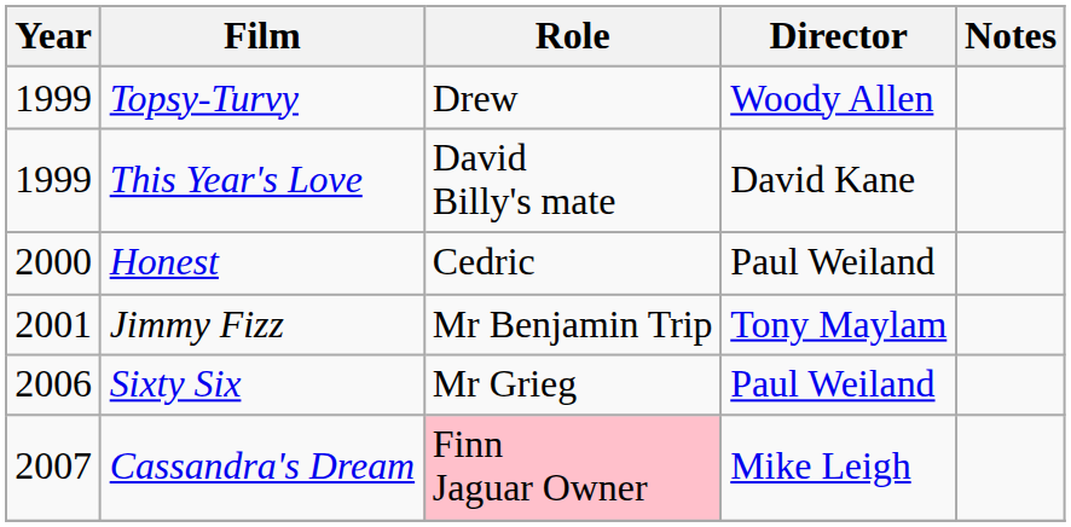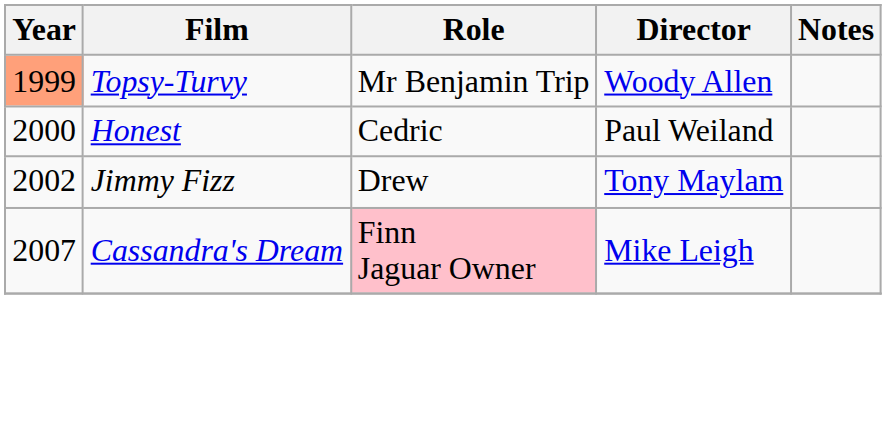 <table class="wikitable" style="empty-cells: show; border-collapse: collapse">
 <tr>
 <th>Year</th>
 <th>Film</th>
 <th>Role</th>
 <th>Director</th>
 <th>Notes</th>
 </tr>
 <tr>
-<td>1999</td>
+<td style="background: lightsalmon;">1999</td>
 <td><em><a href='#'>Topsy-Turvy</a></em></td>
-<td>Drew</td>
+<td>Mr Benjamin Trip</td>
 <td><a href='#'>Woody Allen</a></td>
-<td></td>
-</tr>
-<tr>
-<td>1999</td>
-<td><em><a href='#'>This Year's Love</a></em></td>
-<td>David<br>Billy's mate</td>
-<td>David Kane</td>
 <td></td>
 </tr>
 <tr>
 <td>2000</td>
 <td><em><a href='#'>Honest</a></em></td>
 <td>Cedric</td>
 <td>Paul Weiland</td>
 <td></td>
 </tr>
 <tr>
-<td>2001</td>
+<td>2002</td>
 <td><em>Jimmy Fizz</em></td>
-<td>Mr Benjamin Trip</td>
+<td>Drew</td>
 <td><a href='#'>Tony Maylam</a></td>
-<td></td>
-</tr>
-<tr>
-<td>2006</td>
-<td><em><a href='#'>Sixty Six</a></em></td>
-<td>Mr Grieg</td>
-<td><a href='#'>Paul Weiland</a></td>
 <td></td>
 </tr>
 <tr>
 <td>2007</td>
 <td><em><a href='#'>Cassandra's Dream</a></em></td>
 <td style="background: pink;">Finn<br>Jaguar Owner</td>
 <td><a href='#'>Mike Leigh</a></td>
 <td></td>
 </tr>
 <tr>
 </tr>
 </table>
